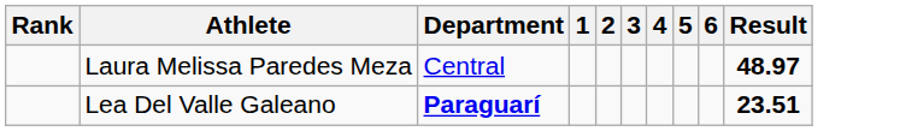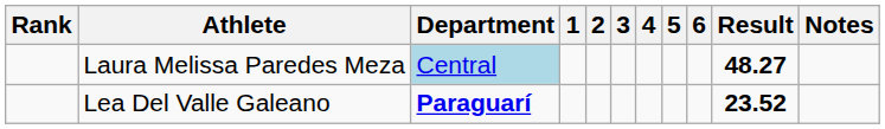 <table class="sortable wikitable" style="text-align:center">
 <tr>
 <th>Rank</th>
 <th>Athlete</th>
 <th>Department</th>
 <th>1</th>
 <th>2</th>
 <th>3</th>
 <th>4</th>
 <th>5</th>
 <th>6</th>
 <th>Result</th>
+<th>Notes</th>
 </tr>
 <tr>
 <td></td>
 <td align="left">Laura Melissa Paredes Meza</td>
-<td align="left"><a href='#'>Central</a></td>
+<td align="left" style="background: lightblue;"><a href='#'>Central</a></td>
 <td></td>
 <td></td>
 <td></td>
 <td></td>
 <td></td>
 <td></td>
-<td><strong>48.97</strong></td>
+<td><strong>48.27</strong></td>
+<td></td>
 </tr>
 <tr>
 <td></td>
 <td align="left">Lea Del Valle Galeano</td>
 <td align="left"><strong><a href='#'>Paraguarí</a></strong></td>
 <td></td>
 <td></td>
 <td></td>
 <td></td>
 <td></td>
 <td></td>
-<td><strong>23.51</strong></td>
+<td><strong>23.52</strong></td>
+<td></td>
 </tr>
 </table>
